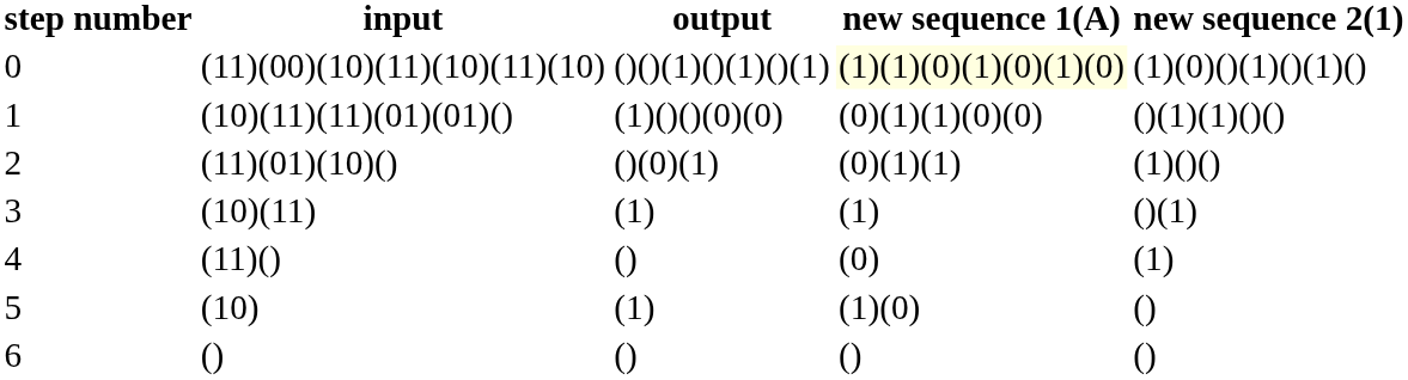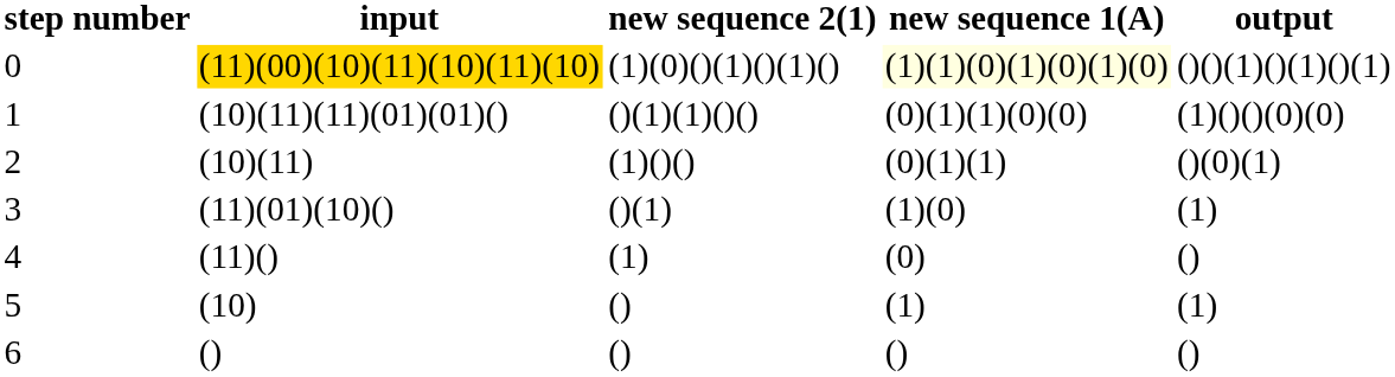 <table>
 <tr>
 <th>step number</th>
 <th>input</th>
+<th>new sequence 2(1)</th>
+<th>new sequence 1(A)</th>
 <th>output</th>
-<th>new sequence 1(A)</th>
-<th>new sequence 2(1)</th>
 </tr>
 <tr>
 <td>0</td>
-<td>(11)(00)(10)(11)(10)(11)(10)</td>
+<td style="background: gold;">(11)(00)(10)(11)(10)(11)(10)</td>
+<td>(1)(0)()(1)()(1)()</td>
+<td style="background: lightyellow;">(1)(1)(0)(1)(0)(1)(0)</td>
 <td>()()(1)()(1)()(1)</td>
-<td style="background: lightyellow;">(1)(1)(0)(1)(0)(1)(0)</td>
-<td>(1)(0)()(1)()(1)()</td>
 </tr>
 <tr>
 <td>1</td>
 <td>(10)(11)(11)(01)(01)()</td>
+<td>()(1)(1)()()</td>
+<td>(0)(1)(1)(0)(0)</td>
 <td>(1)()()(0)(0)</td>
-<td>(0)(1)(1)(0)(0)</td>
-<td>()(1)(1)()()</td>
 </tr>
 <tr>
 <td>2</td>
-<td>(11)(01)(10)()</td>
+<td>(10)(11)</td>
+<td>(1)()()</td>
+<td>(0)(1)(1)</td>
 <td>()(0)(1)</td>
-<td>(0)(1)(1)</td>
-<td>(1)()()</td>
 </tr>
 <tr>
 <td>3</td>
-<td>(10)(11)</td>
+<td>(11)(01)(10)()</td>
+<td>()(1)</td>
+<td>(1)(0)</td>
 <td>(1)</td>
-<td>(1)</td>
-<td>()(1)</td>
 </tr>
 <tr>
 <td>4</td>
 <td>(11)()</td>
+<td>(1)</td>
+<td>(0)</td>
 <td>()</td>
-<td>(0)</td>
-<td>(1)</td>
 </tr>
 <tr>
 <td>5</td>
 <td>(10)</td>
+<td>()</td>
 <td>(1)</td>
-<td>(1)(0)</td>
-<td>()</td>
+<td>(1)</td>
 </tr>
 <tr>
 <td>6</td>
 <td>()</td>
 <td>()</td>
 <td>()</td>
 <td>()</td>
 </tr>
 </table>
